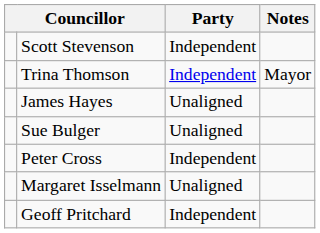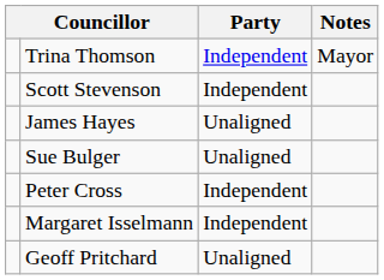 <table class="wikitable">
 <tr>
 <th colspan="2">Councillor</th>
 <th>Party</th>
 <th>Notes</th>
 </tr>
 <tr>
 <td> </td>
+<td>Trina Thomson</td>
+<td><a href='#'>Independent</a></td>
+<td>Mayor</td>
+</tr>
+<tr>
+<td> </td>
 <td>Scott Stevenson</td>
 <td>Independent</td>
 <td></td>
-</tr>
-<tr>
-<td> </td>
-<td>Trina Thomson</td>
-<td><a href='#'>Independent</a></td>
-<td>Mayor</td>
 </tr>
 <tr>
 <td> </td>
 <td>James Hayes</td>
 <td>Unaligned</td>
 <td></td>
 </tr>
 <tr>
 <td> </td>
 <td>Sue Bulger</td>
 <td>Unaligned</td>
 <td></td>
 </tr>
 <tr>
 <td> </td>
 <td>Peter Cross</td>
 <td>Independent</td>
 <td></td>
 </tr>
 <tr>
 <td> </td>
 <td>Margaret Isselmann</td>
-<td>Unaligned</td>
+<td>Independent</td>
 <td></td>
 </tr>
 <tr>
 <td> </td>
 <td>Geoff Pritchard</td>
-<td>Independent</td>
+<td>Unaligned</td>
 <td></td>
 </tr>
 </table>
